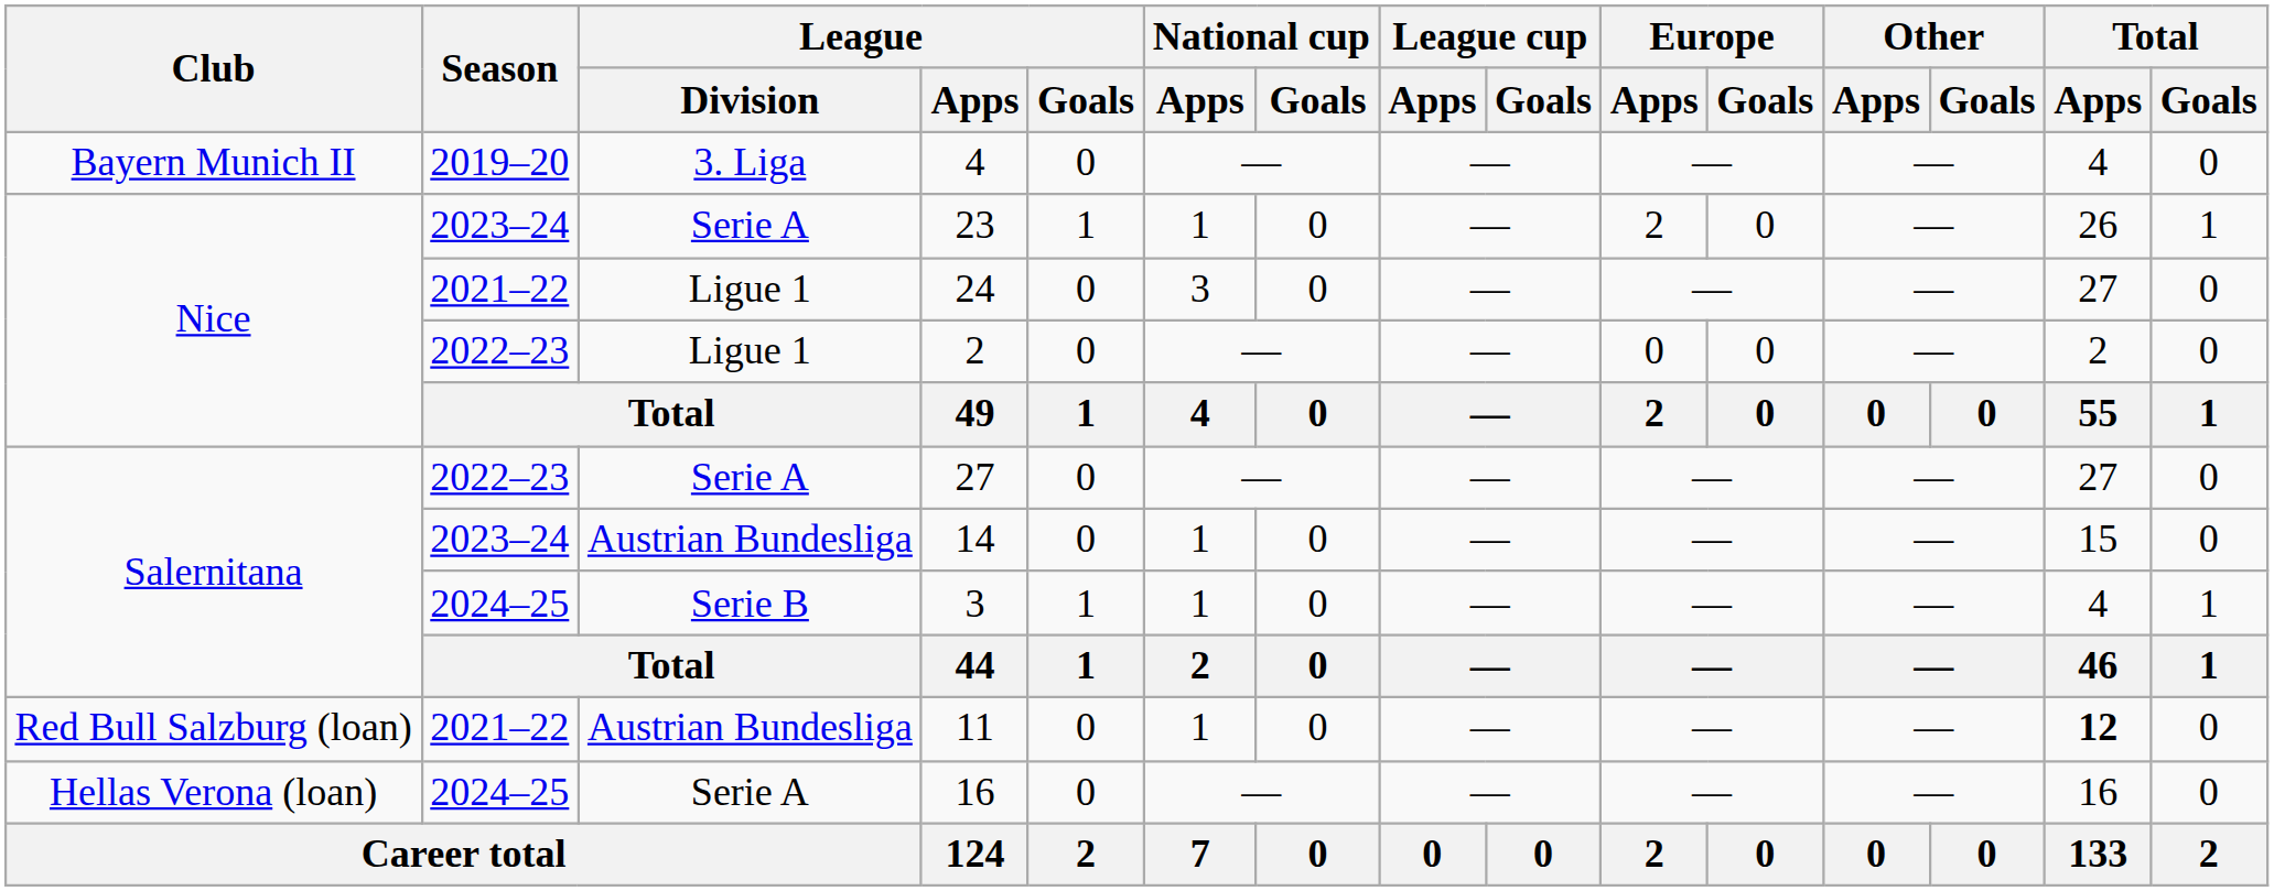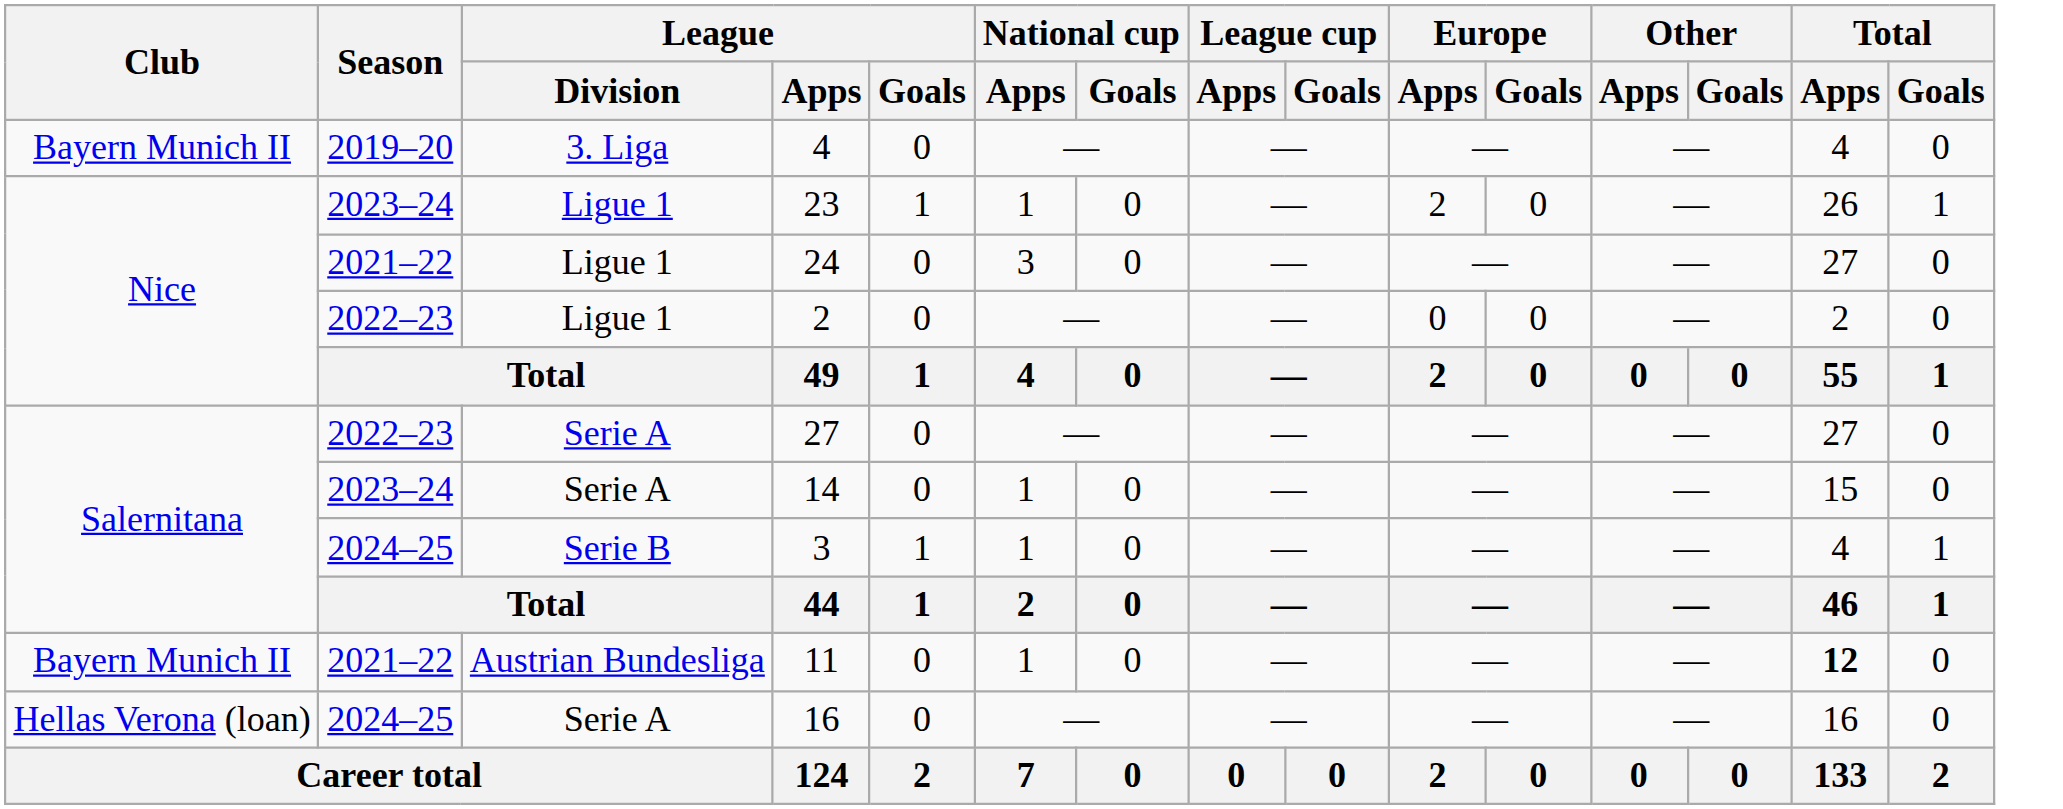 <table class="wikitable" style="text-align: center">
 <tr>
 <th rowspan="2">Club</th>
 <th rowspan="2">Season</th>
 <th colspan="3">League</th>
 <th colspan="2">National cup</th>
 <th colspan="2">League cup</th>
 <th colspan="2">Europe</th>
 <th colspan="2">Other</th>
 <th colspan="2">Total</th>
 </tr>
 <tr>
 <th>Division</th>
 <th>Apps</th>
 <th>Goals</th>
 <th>Apps</th>
 <th>Goals</th>
 <th>Apps</th>
 <th>Goals</th>
 <th>Apps</th>
 <th>Goals</th>
 <th>Apps</th>
 <th>Goals</th>
 <th>Apps</th>
 <th>Goals</th>
 </tr>
 <tr>
 <td><a href='#'>Bayern Munich II</a></td>
 <td><a href='#'>2019–20</a></td>
 <td><a href='#'>3. Liga</a></td>
 <td>4</td>
 <td>0</td>
 <td colspan="2">—</td>
 <td colspan="2">—</td>
 <td colspan="2">—</td>
 <td colspan="2">—</td>
 <td>4</td>
 <td>0</td>
 </tr>
 <tr>
 <td rowspan="4"><a href='#'>Nice</a></td>
 <td><a href='#'>2023–24</a></td>
-<td><a href='#'>Serie A</a></td>
+<td><a href='#'>Ligue 1</a></td>
 <td>23</td>
 <td>1</td>
 <td>1</td>
 <td>0</td>
 <td colspan="2">—</td>
 <td>2</td>
 <td>0</td>
 <td colspan="2">—</td>
 <td>26</td>
 <td>1</td>
 </tr>
 <tr>
 <td><a href='#'>2021–22</a></td>
 <td>Ligue 1</td>
 <td>24</td>
 <td>0</td>
 <td>3</td>
 <td>0</td>
 <td colspan="2">—</td>
 <td colspan="2">—</td>
 <td colspan="2">—</td>
 <td>27</td>
 <td>0</td>
 </tr>
 <tr>
 <td><a href='#'>2022–23</a></td>
 <td>Ligue 1</td>
 <td>2</td>
 <td>0</td>
 <td colspan="2">—</td>
 <td colspan="2">—</td>
 <td>0</td>
 <td>0</td>
 <td colspan="2">—</td>
 <td>2</td>
 <td>0</td>
 </tr>
 <tr>
 <th colspan="2">Total</th>
 <th>49</th>
 <th>1</th>
 <th>4</th>
 <th>0</th>
 <th colspan="2">—</th>
 <th>2</th>
 <th>0</th>
 <th>0</th>
 <th>0</th>
 <th>55</th>
 <th>1</th>
 </tr>
 <tr>
 <td rowspan="4"><a href='#'>Salernitana</a></td>
 <td><a href='#'>2022–23</a></td>
 <td><a href='#'>Serie A</a></td>
 <td>27</td>
 <td>0</td>
 <td colspan="2">—</td>
 <td colspan="2">—</td>
 <td colspan="2">—</td>
 <td colspan="2">—</td>
 <td>27</td>
 <td>0</td>
 </tr>
 <tr>
 <td><a href='#'>2023–24</a></td>
-<td><a href='#'>Austrian Bundesliga</a></td>
+<td>Serie A</td>
 <td>14</td>
 <td>0</td>
 <td>1</td>
 <td>0</td>
 <td colspan="2">—</td>
 <td colspan="2">—</td>
 <td colspan="2">—</td>
 <td>15</td>
 <td>0</td>
 </tr>
 <tr>
 <td><a href='#'>2024–25</a></td>
 <td><a href='#'>Serie B</a></td>
 <td>3</td>
 <td>1</td>
 <td>1</td>
 <td>0</td>
 <td colspan="2">—</td>
 <td colspan="2">—</td>
 <td colspan="2">—</td>
 <td>4</td>
 <td>1</td>
 </tr>
 <tr>
 <th colspan="2">Total</th>
 <th>44</th>
 <th>1</th>
 <th>2</th>
 <th>0</th>
 <th colspan="2">—</th>
 <th colspan="2">—</th>
 <th colspan="2">—</th>
 <th>46</th>
 <th>1</th>
 </tr>
 <tr>
-<td><a href='#'>Red Bull Salzburg</a> (loan)</td>
+<td><a href='#'>Bayern Munich II</a></td>
 <td><a href='#'>2021–22</a></td>
 <td><a href='#'>Austrian Bundesliga</a></td>
 <td>11</td>
 <td>0</td>
 <td>1</td>
 <td>0</td>
 <td colspan="2">—</td>
 <td colspan="2">—</td>
 <td colspan="2">—</td>
 <td><strong>12</strong></td>
 <td>0</td>
 </tr>
 <tr>
 <td><a href='#'>Hellas Verona</a> (loan)</td>
 <td><a href='#'>2024–25</a></td>
 <td>Serie A</td>
 <td>16</td>
 <td>0</td>
 <td colspan="2">—</td>
 <td colspan="2">—</td>
 <td colspan="2">—</td>
 <td colspan="2">—</td>
 <td>16</td>
 <td>0</td>
 </tr>
 <tr>
 <th colspan="3">Career total</th>
 <th>124</th>
 <th>2</th>
 <th>7</th>
 <th>0</th>
 <th>0</th>
 <th>0</th>
 <th>2</th>
 <th>0</th>
 <th>0</th>
 <th>0</th>
 <th>133</th>
 <th>2</th>
 </tr>
 </table>
